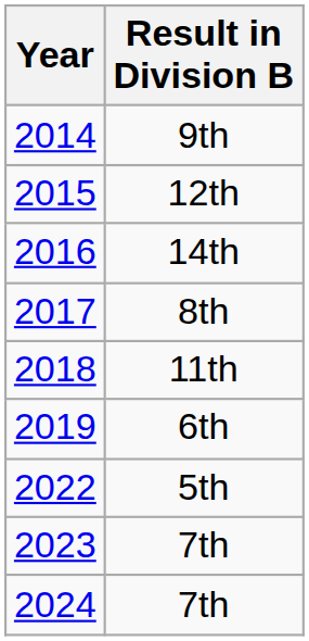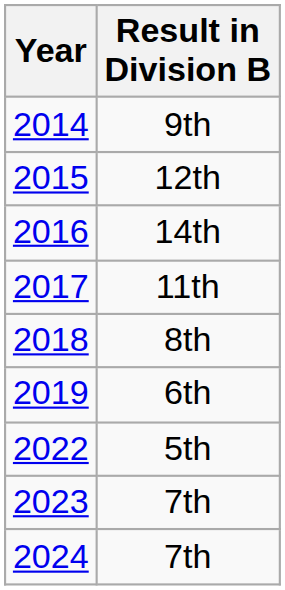 <table class="wikitable" style="text-align:center">
 <tr>
 <th>Year</th>
 <th>Result in<br>Division B</th>
 </tr>
 <tr>
 <td><a href='#'>2014</a></td>
 <td>9th</td>
 </tr>
 <tr>
 <td><a href='#'>2015</a></td>
 <td>12th</td>
 </tr>
 <tr>
 <td><a href='#'>2016</a></td>
 <td>14th</td>
 </tr>
 <tr>
 <td><a href='#'>2017</a></td>
-<td>8th</td>
+<td>11th</td>
 </tr>
 <tr>
 <td><a href='#'>2018</a></td>
-<td>11th</td>
+<td>8th</td>
 </tr>
 <tr>
 <td><a href='#'>2019</a></td>
 <td>6th</td>
 </tr>
 <tr>
 <td><a href='#'>2022</a></td>
 <td>5th</td>
 </tr>
 <tr>
 <td><a href='#'>2023</a></td>
 <td>7th</td>
 </tr>
 <tr>
 <td><a href='#'>2024</a></td>
 <td>7th</td>
 </tr>
 </table>
